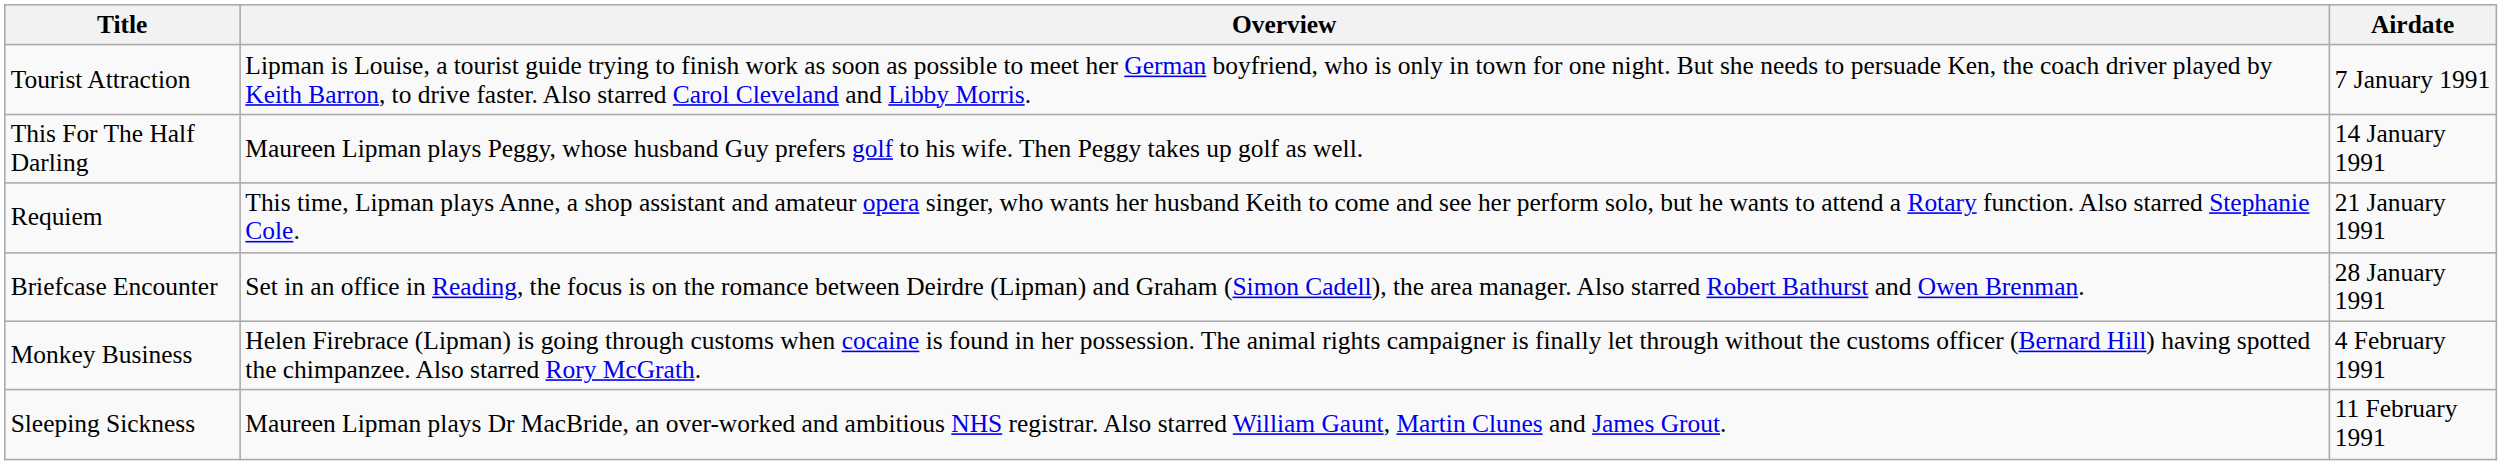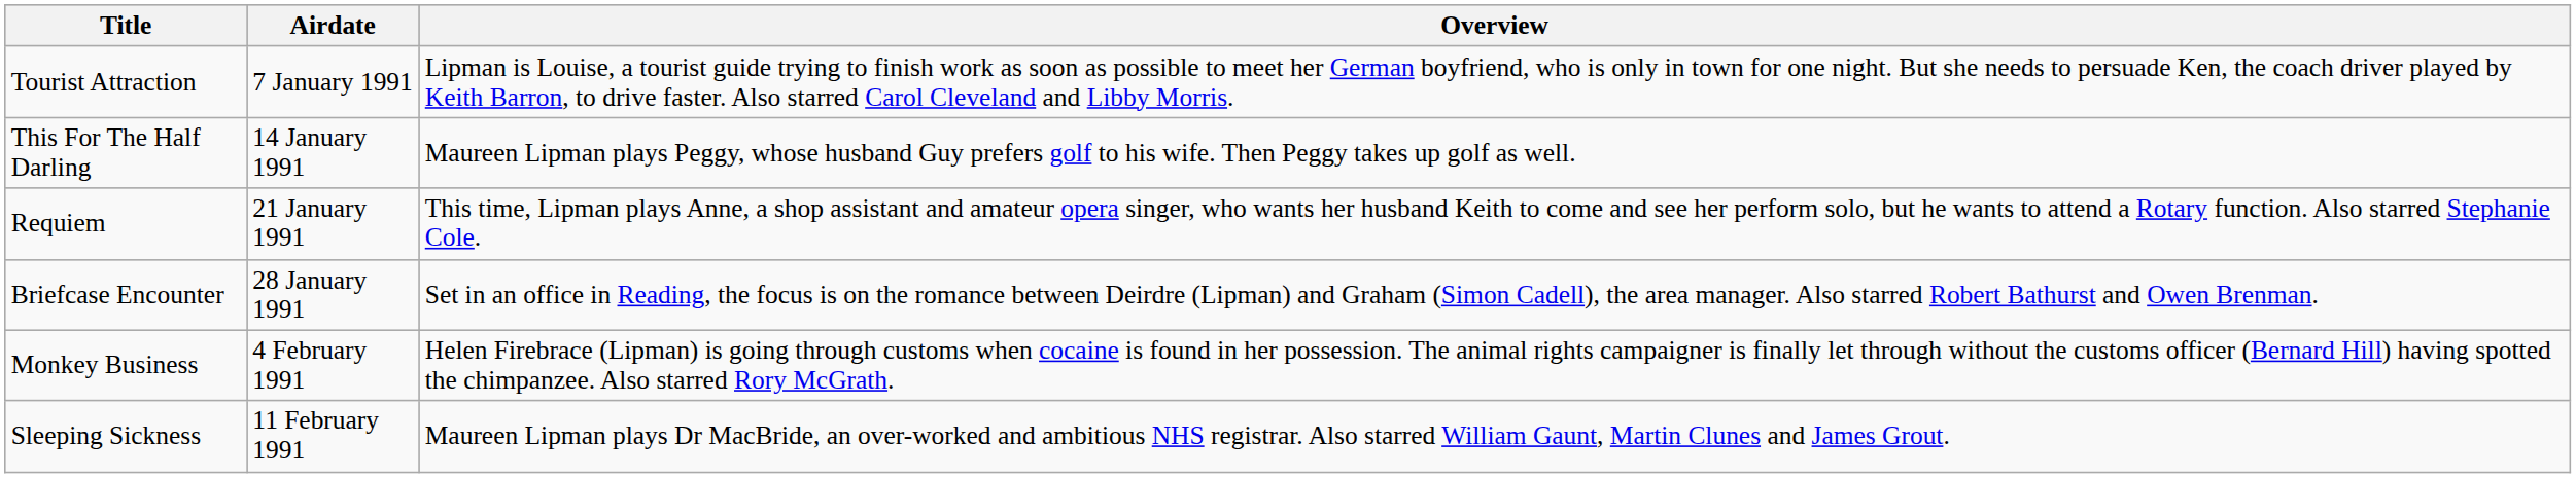 <table class="wikitable" style="font-size: 100%;">
 <tr style="background:#EFEFEF">
 <th>Title</th>
+<th><strong>Airdate</strong></th>
 <th><strong>Overview</strong></th>
-<th><strong>Airdate</strong></th>
 </tr>
 <tr>
 <td>Tourist Attraction</td>
+<td>7 January 1991</td>
 <td style="font-size: 100%;">Lipman is Louise, a tourist guide trying to finish work as soon as possible to meet her <a href='#'>German</a> boyfriend, who is only in town for one night. But she needs to persuade Ken, the coach driver played by <a href='#'>Keith Barron</a>, to drive faster. Also starred <a href='#'>Carol Cleveland</a> and <a href='#'>Libby Morris</a>.</td>
-<td>7 January 1991</td>
 </tr>
 <tr>
 <td>This For The Half Darling</td>
+<td>14 January 1991</td>
 <td style="font-size: 100%;">Maureen Lipman plays Peggy, whose husband Guy prefers <a href='#'>golf</a> to his wife. Then Peggy takes up golf as well.</td>
-<td>14 January 1991</td>
 </tr>
 <tr>
 <td>Requiem</td>
+<td>21 January 1991</td>
 <td style="font-size: 100%;">This time, Lipman plays Anne, a shop assistant and amateur <a href='#'>opera</a> singer, who wants her husband Keith to come and see her perform solo, but he wants to attend a <a href='#'>Rotary</a> function. Also starred <a href='#'>Stephanie Cole</a>.</td>
-<td>21 January 1991</td>
 </tr>
 <tr>
 <td>Briefcase Encounter</td>
+<td>28 January 1991</td>
 <td style="font-size: 100%;">Set in an office in <a href='#'>Reading</a>, the focus is on the romance between Deirdre (Lipman) and Graham (<a href='#'>Simon Cadell</a>), the area manager. Also starred <a href='#'>Robert Bathurst</a> and <a href='#'>Owen Brenman</a>.</td>
-<td>28 January 1991</td>
 </tr>
 <tr>
 <td>Monkey Business</td>
+<td>4 February 1991</td>
 <td style="font-size: 100%;">Helen Firebrace (Lipman) is going through customs when <a href='#'>cocaine</a> is found in her possession. The animal rights campaigner is finally let through without the customs officer (<a href='#'>Bernard Hill</a>) having spotted the chimpanzee. Also starred <a href='#'>Rory McGrath</a>.</td>
-<td>4 February 1991</td>
 </tr>
 <tr>
 <td>Sleeping Sickness</td>
+<td>11 February 1991</td>
 <td style="font-size: 100%;">Maureen Lipman plays Dr MacBride, an over-worked and ambitious <a href='#'>NHS</a> registrar. Also starred <a href='#'>William Gaunt</a>, <a href='#'>Martin Clunes</a> and <a href='#'>James Grout</a>.</td>
-<td>11 February 1991</td>
 </tr>
 </table>
